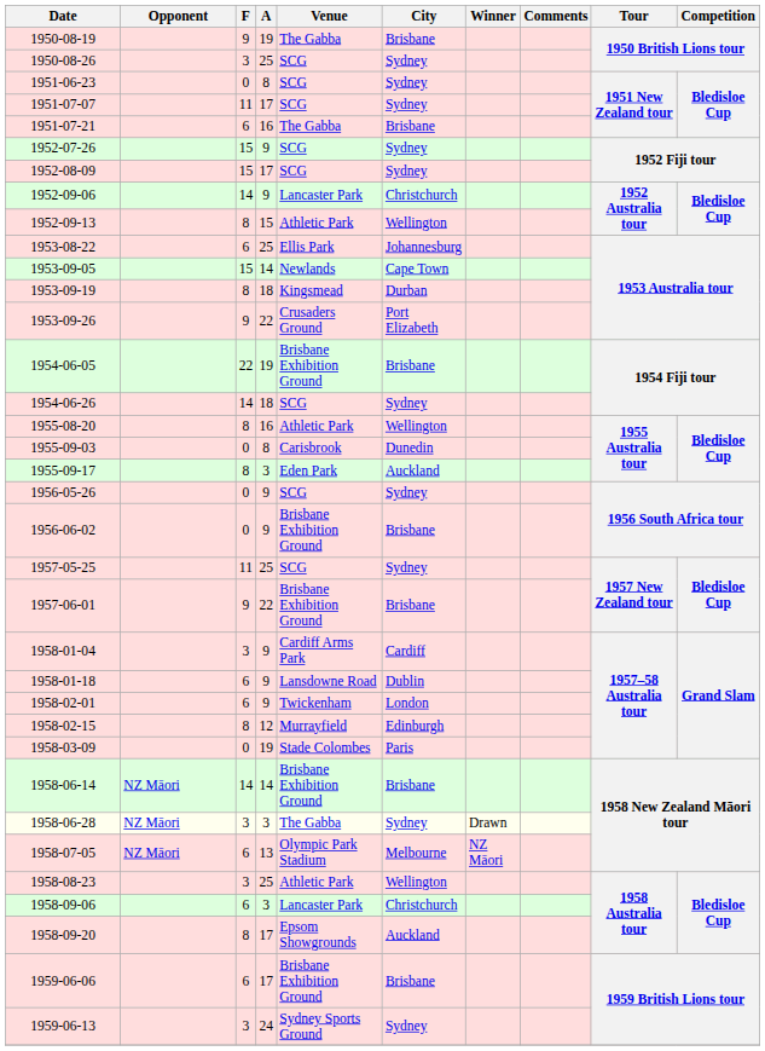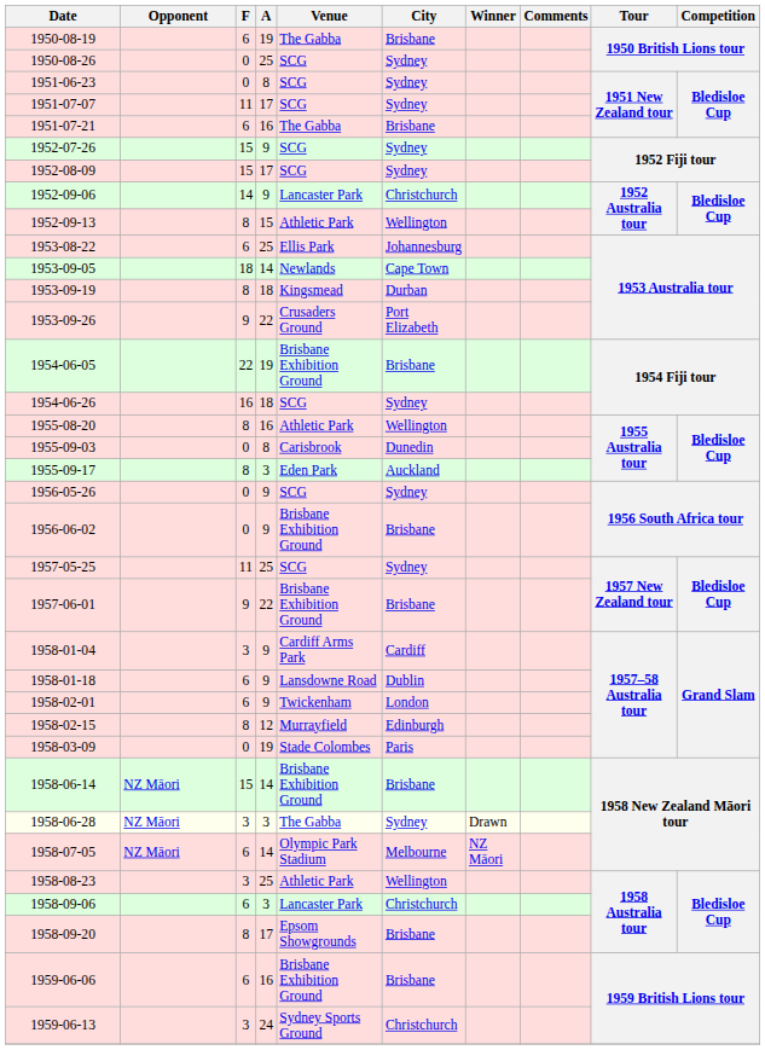 <table class="wikitable sortable">
 <tr>
 <th width=125>Date</th>
 <th width=125>Opponent</th>
 <th>F</th>
 <th>A</th>
 <th>Venue</th>
 <th>City</th>
 <th>Winner</th>
 <th>Comments</th>
 <th>Tour</th>
 <th>Competition</th>
 </tr>
 <tr bgcolor="#ffdddd">
 <td align=center>1950-08-19</td>
 <td></td>
-<td align=center>9</td>
+<td align=center>6</td>
 <td align=center>19</td>
 <td><a href='#'>The Gabba</a></td>
 <td> <a href='#'>Brisbane</a></td>
 <td></td>
 <td></td>
 <th colspan=2 rowspan=2 align=center><a href='#'>1950 British Lions tour</a></th>
 </tr>
 <tr bgcolor="#ffdddd">
 <td align=center>1950-08-26</td>
 <td></td>
-<td align=center>3</td>
+<td align=center>0</td>
 <td align=center>25</td>
 <td><a href='#'>SCG</a></td>
 <td> <a href='#'>Sydney</a></td>
 <td></td>
 <td></td>
 </tr>
 <tr bgcolor="#ffdddd">
 <td align=center>1951-06-23</td>
 <td></td>
 <td align=center>0</td>
 <td align=center>8</td>
 <td><a href='#'>SCG</a></td>
 <td> <a href='#'>Sydney</a></td>
 <td></td>
 <td></td>
 <th rowspan=3 align=center><a href='#'>1951 New Zealand tour</a></th>
 <th rowspan=3 align=center><a href='#'>Bledisloe Cup</a></th>
 </tr>
 <tr bgcolor="#ffdddd">
 <td align=center>1951-07-07</td>
 <td></td>
 <td align=center>11</td>
 <td align=center>17</td>
 <td><a href='#'>SCG</a></td>
 <td> <a href='#'>Sydney</a></td>
 <td></td>
 <td></td>
 </tr>
 <tr bgcolor="#ffdddd">
 <td align=center>1951-07-21</td>
 <td></td>
 <td align=center>6</td>
 <td align=center>16</td>
 <td><a href='#'>The Gabba</a></td>
 <td> <a href='#'>Brisbane</a></td>
 <td></td>
 <td></td>
 </tr>
 <tr bgcolor="#ddffdd">
 <td align=center>1952-07-26</td>
 <td></td>
 <td align=center>15</td>
 <td align=center>9</td>
 <td><a href='#'>SCG</a></td>
 <td> <a href='#'>Sydney</a></td>
 <td></td>
 <td></td>
 <th colspan=2 rowspan=2 align=center>1952 Fiji tour</th>
 </tr>
 <tr bgcolor="#ffdddd">
 <td align=center>1952-08-09</td>
 <td></td>
 <td align=center>15</td>
 <td align=center>17</td>
 <td><a href='#'>SCG</a></td>
 <td> <a href='#'>Sydney</a></td>
 <td> </td>
 <td></td>
 </tr>
 <tr bgcolor="#ddffdd">
 <td align=center>1952-09-06</td>
 <td></td>
 <td align=center>14</td>
 <td align=center>9</td>
 <td><a href='#'>Lancaster Park</a></td>
 <td> <a href='#'>Christchurch</a></td>
 <td></td>
 <td></td>
 <th rowspan=2 align=center><a href='#'>1952 Australia tour</a></th>
 <th rowspan=2 align=center><a href='#'>Bledisloe Cup</a></th>
 </tr>
 <tr bgcolor="#ffdddd">
 <td align=center>1952-09-13</td>
 <td></td>
 <td align=center>8</td>
 <td align=center>15</td>
 <td><a href='#'>Athletic Park</a></td>
 <td> <a href='#'>Wellington</a></td>
 <td></td>
 <td></td>
 </tr>
 <tr bgcolor="#ffdddd">
 <td align=center>1953-08-22</td>
 <td></td>
 <td align=center>6</td>
 <td align=center>25</td>
 <td><a href='#'>Ellis Park</a></td>
 <td> <a href='#'>Johannesburg</a></td>
 <td></td>
 <td></td>
 <th colspan=2 rowspan=4 align=center><a href='#'>1953 Australia tour</a></th>
 </tr>
 <tr bgcolor="#ddffdd">
 <td align=center>1953-09-05</td>
 <td></td>
-<td align=center>15</td>
+<td align=center>18</td>
 <td align=center>14</td>
 <td><a href='#'>Newlands</a></td>
 <td> <a href='#'>Cape Town</a></td>
 <td></td>
 <td></td>
 </tr>
 <tr bgcolor="#ffdddd">
 <td align=center>1953-09-19</td>
 <td></td>
 <td align=center>8</td>
 <td align=center>18</td>
 <td><a href='#'>Kingsmead</a></td>
 <td> <a href='#'>Durban</a></td>
 <td></td>
 <td></td>
 </tr>
 <tr bgcolor="#ffdddd">
 <td align=center>1953-09-26</td>
 <td></td>
 <td align=center>9</td>
 <td align=center>22</td>
 <td><a href='#'>Crusaders Ground</a></td>
 <td> <a href='#'>Port Elizabeth</a></td>
 <td></td>
 <td></td>
 </tr>
 <tr bgcolor="#ddffdd">
 <td align=center>1954-06-05</td>
 <td></td>
 <td align=center>22</td>
 <td align=center>19</td>
 <td><a href='#'>Brisbane Exhibition Ground</a></td>
 <td> <a href='#'>Brisbane</a></td>
 <td></td>
 <td></td>
 <th colspan=2 rowspan=2 align=center>1954 Fiji tour</th>
 </tr>
 <tr bgcolor="#ffdddd">
 <td align=center>1954-06-26</td>
 <td></td>
-<td align=center>14</td>
+<td align=center>16</td>
 <td align=center>18</td>
 <td><a href='#'>SCG</a></td>
 <td> <a href='#'>Sydney</a></td>
 <td> </td>
 <td></td>
 </tr>
 <tr bgcolor="#ffdddd">
 <td align=center>1955-08-20</td>
 <td></td>
 <td align=center>8</td>
 <td align=center>16</td>
 <td><a href='#'>Athletic Park</a></td>
 <td> <a href='#'>Wellington</a></td>
 <td></td>
 <td></td>
 <th rowspan=3 align=center><a href='#'>1955 Australia tour</a></th>
 <th rowspan=3 align=center><a href='#'>Bledisloe Cup</a></th>
 </tr>
 <tr bgcolor="#ffdddd">
 <td align=center>1955-09-03</td>
 <td></td>
 <td align=center>0</td>
 <td align=center>8</td>
 <td><a href='#'>Carisbrook</a></td>
 <td> <a href='#'>Dunedin</a></td>
 <td></td>
 <td></td>
 </tr>
 <tr bgcolor="#ddffdd">
 <td align=center>1955-09-17</td>
 <td></td>
 <td align=center>8</td>
 <td align=center>3</td>
 <td><a href='#'>Eden Park</a></td>
 <td> <a href='#'>Auckland</a></td>
 <td></td>
 <td></td>
 </tr>
 <tr bgcolor="#ffdddd">
 <td align=center>1956-05-26</td>
 <td></td>
 <td align=center>0</td>
 <td align=center>9</td>
 <td><a href='#'>SCG</a></td>
 <td> <a href='#'>Sydney</a></td>
 <td></td>
 <td></td>
 <th colspan=2 rowspan=2 align=center><a href='#'>1956 South Africa tour</a></th>
 </tr>
 <tr bgcolor="#ffdddd">
 <td align=center>1956-06-02</td>
 <td></td>
 <td align=center>0</td>
 <td align=center>9</td>
 <td><a href='#'>Brisbane Exhibition Ground</a></td>
 <td> <a href='#'>Brisbane</a></td>
 <td></td>
 <td></td>
 </tr>
 <tr bgcolor="#ffdddd">
 <td align=center>1957-05-25</td>
 <td></td>
 <td align=center>11</td>
 <td align=center>25</td>
 <td><a href='#'>SCG</a></td>
 <td> <a href='#'>Sydney</a></td>
 <td></td>
 <td></td>
 <th rowspan=2 align=center><a href='#'>1957 New Zealand tour</a></th>
 <th rowspan=2 align=center><a href='#'>Bledisloe Cup</a></th>
 </tr>
 <tr bgcolor="#ffdddd">
 <td align=center>1957-06-01</td>
 <td></td>
 <td align=center>9</td>
 <td align=center>22</td>
 <td><a href='#'>Brisbane Exhibition Ground</a></td>
 <td> <a href='#'>Brisbane</a></td>
 <td></td>
 <td></td>
 </tr>
 <tr bgcolor="#ffdddd">
 <td align=center>1958-01-04</td>
 <td></td>
 <td align=center>3</td>
 <td align=center>9</td>
 <td><a href='#'>Cardiff Arms Park</a></td>
 <td> <a href='#'>Cardiff</a></td>
 <td></td>
 <td></td>
 <th rowspan=5 align=center><a href='#'>1957–58 Australia tour</a></th>
 <th rowspan=5><a href='#'>Grand Slam</a></th>
 </tr>
 <tr bgcolor="#ffdddd">
 <td align=center>1958-01-18</td>
 <td></td>
 <td align=center>6</td>
 <td align=center>9</td>
 <td><a href='#'>Lansdowne Road</a></td>
 <td> <a href='#'>Dublin</a></td>
 <td></td>
 <td></td>
 </tr>
 <tr bgcolor="#ffdddd">
 <td align=center>1958-02-01</td>
 <td></td>
 <td align=center>6</td>
 <td align=center>9</td>
 <td><a href='#'>Twickenham</a></td>
 <td> <a href='#'>London</a></td>
 <td></td>
 <td></td>
 </tr>
 <tr bgcolor="#ffdddd">
 <td align=center>1958-02-15</td>
 <td></td>
 <td align=center>8</td>
 <td align=center>12</td>
 <td><a href='#'>Murrayfield</a></td>
 <td> <a href='#'>Edinburgh</a></td>
 <td></td>
 <td></td>
 </tr>
 <tr bgcolor="#ffdddd">
 <td align=center>1958-03-09</td>
 <td></td>
 <td align=center>0</td>
 <td align=center>19</td>
 <td><a href='#'>Stade Colombes</a></td>
 <td> <a href='#'>Paris</a></td>
 <td></td>
 <td></td>
 </tr>
 <tr bgcolor="#ddffdd">
 <td align=center>1958-06-14</td>
 <td> <a href='#'>NZ Māori</a></td>
-<td align=center>14</td>
+<td align=center>15</td>
 <td align=center>14</td>
 <td><a href='#'>Brisbane Exhibition Ground</a></td>
 <td> <a href='#'>Brisbane</a></td>
 <td></td>
 <td></td>
 <th colspan=2 rowspan=3 align=center>1958 New Zealand Māori tour</th>
 </tr>
 <tr bgcolor="#FFFFEE">
 <td align=center>1958-06-28</td>
 <td> <a href='#'>NZ Māori</a></td>
 <td align=center>3</td>
 <td align=center>3</td>
 <td><a href='#'>The Gabba</a></td>
 <td> <a href='#'>Sydney</a></td>
 <td>Drawn</td>
 <td></td>
 </tr>
 <tr bgcolor="#ffdddd">
 <td align=center>1958-07-05</td>
 <td> <a href='#'>NZ Māori</a></td>
 <td align=center>6</td>
-<td align=center>13</td>
+<td align=center>14</td>
 <td><a href='#'>Olympic Park Stadium</a></td>
 <td> <a href='#'>Melbourne</a></td>
 <td> <a href='#'>NZ Māori</a></td>
 <td></td>
 </tr>
 <tr bgcolor="#ffdddd">
 <td align=center>1958-08-23</td>
 <td></td>
 <td align=center>3</td>
 <td align=center>25</td>
 <td><a href='#'>Athletic Park</a></td>
 <td> <a href='#'>Wellington</a></td>
 <td></td>
 <td></td>
 <th rowspan=3 align=center><a href='#'>1958 Australia tour</a></th>
 <th rowspan=3 align=center><a href='#'>Bledisloe Cup</a></th>
 </tr>
 <tr bgcolor="#ddffdd">
 <td align=center>1958-09-06</td>
 <td></td>
 <td align=center>6</td>
 <td align=center>3</td>
 <td><a href='#'>Lancaster Park</a></td>
 <td> <a href='#'>Christchurch</a></td>
 <td></td>
 <td></td>
 </tr>
 <tr bgcolor="#ffdddd">
 <td align=center>1958-09-20</td>
 <td></td>
 <td align=center>8</td>
 <td align=center>17</td>
 <td><a href='#'>Epsom Showgrounds</a></td>
-<td> <a href='#'>Auckland</a></td>
+<td> <a href='#'>Brisbane</a></td>
 <td></td>
 <td></td>
 </tr>
 <tr bgcolor="#ffdddd">
 <td align=center>1959-06-06</td>
 <td></td>
 <td align=center>6</td>
-<td align=center>17</td>
+<td align=center>16</td>
 <td><a href='#'>Brisbane Exhibition Ground</a></td>
 <td> <a href='#'>Brisbane</a></td>
 <td></td>
 <td></td>
 <th colspan=2 rowspan=2 align=center><a href='#'>1959 British Lions tour</a></th>
 </tr>
 <tr bgcolor="#ffdddd">
 <td align=center>1959-06-13</td>
 <td></td>
 <td align=center>3</td>
 <td align=center>24</td>
 <td><a href='#'>Sydney Sports Ground</a></td>
-<td> <a href='#'>Sydney</a></td>
+<td> <a href='#'>Christchurch</a></td>
 <td></td>
 <td></td>
 </tr>
 <tr>
 </tr>
 </table>
